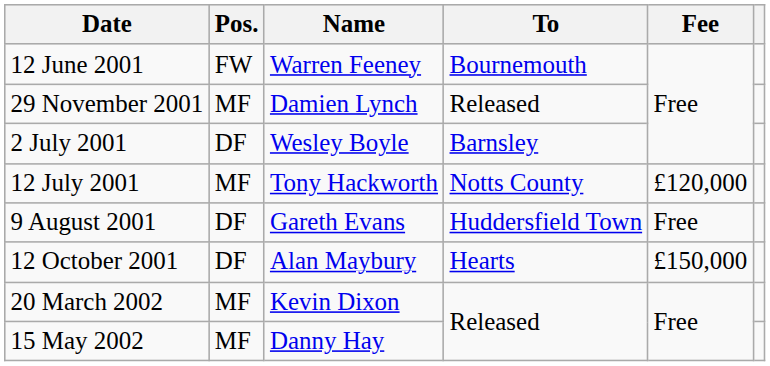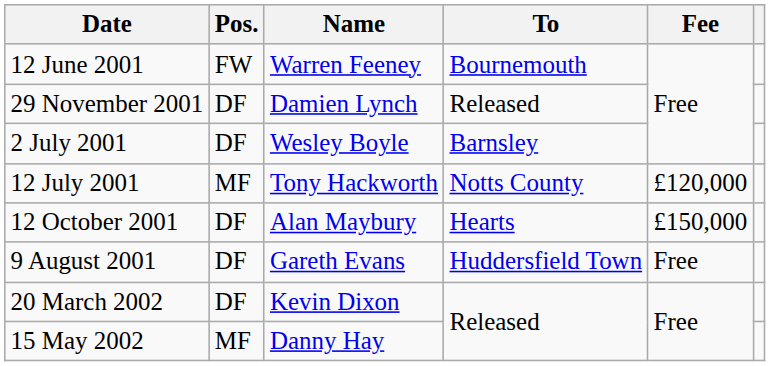 <table class="wikitable">
 <tr>
 <th>Date</th>
 <th>Pos.</th>
 <th>Name</th>
 <th>To</th>
 <th>Fee</th>
 <th></th>
 </tr>
 <tr>
 <td>12 June 2001</td>
 <td>FW</td>
 <td> <a href='#'>Warren Feeney</a></td>
 <td> <a href='#'>Bournemouth</a></td>
 <td rowspan="3">Free</td>
 <td></td>
 </tr>
 <tr>
 <td>29 November 2001</td>
-<td>MF</td>
+<td>DF</td>
 <td> <a href='#'>Damien Lynch</a></td>
 <td>Released</td>
 <td></td>
 </tr>
 <tr>
 <td>2 July 2001</td>
 <td>DF</td>
 <td> <a href='#'>Wesley Boyle</a></td>
 <td> <a href='#'>Barnsley</a></td>
 <td></td>
 </tr>
 <tr>
 <td>12 July 2001</td>
 <td>MF</td>
 <td> <a href='#'>Tony Hackworth</a></td>
 <td> <a href='#'>Notts County</a></td>
 <td>£120,000</td>
 <td></td>
 </tr>
 <tr>
+<td>12 October 2001</td>
+<td>DF</td>
+<td> <a href='#'>Alan Maybury</a></td>
+<td> <a href='#'>Hearts</a></td>
+<td>£150,000</td>
+<td></td>
+</tr>
+<tr>
 <td>9 August 2001</td>
 <td>DF</td>
 <td> <a href='#'>Gareth Evans</a></td>
 <td> <a href='#'>Huddersfield Town</a></td>
 <td>Free</td>
 <td></td>
 </tr>
 <tr>
-<td>12 October 2001</td>
+<td>20 March 2002</td>
 <td>DF</td>
-<td> <a href='#'>Alan Maybury</a></td>
-<td> <a href='#'>Hearts</a></td>
-<td>£150,000</td>
-<td></td>
-</tr>
-<tr>
-<td>20 March 2002</td>
-<td>MF</td>
 <td> <a href='#'>Kevin Dixon</a></td>
 <td rowspan="2">Released</td>
 <td rowspan="2">Free</td>
 <td></td>
 </tr>
 <tr>
 <td>15 May 2002</td>
 <td>MF</td>
 <td> <a href='#'>Danny Hay</a></td>
 <td></td>
 </tr>
 </table>
